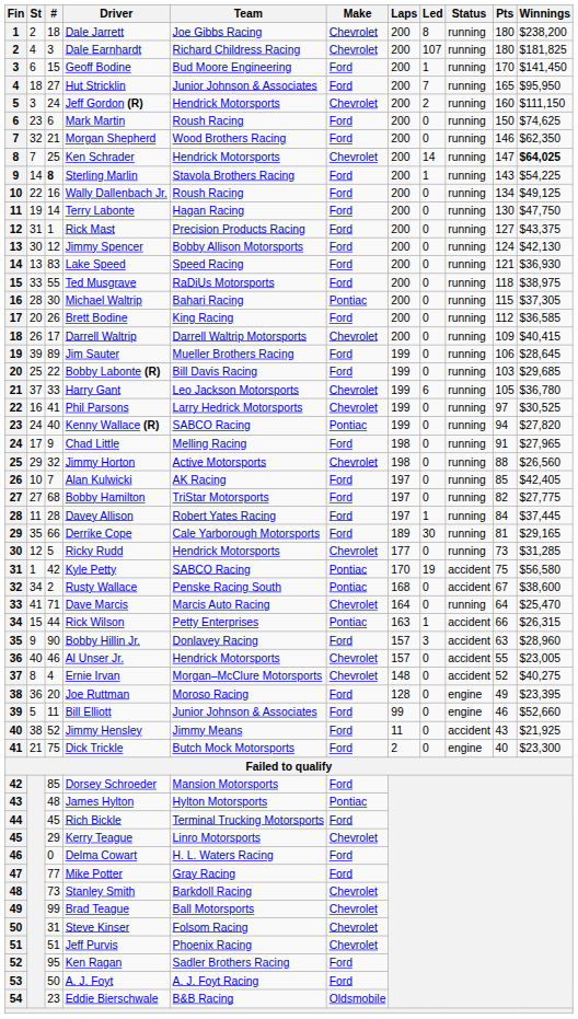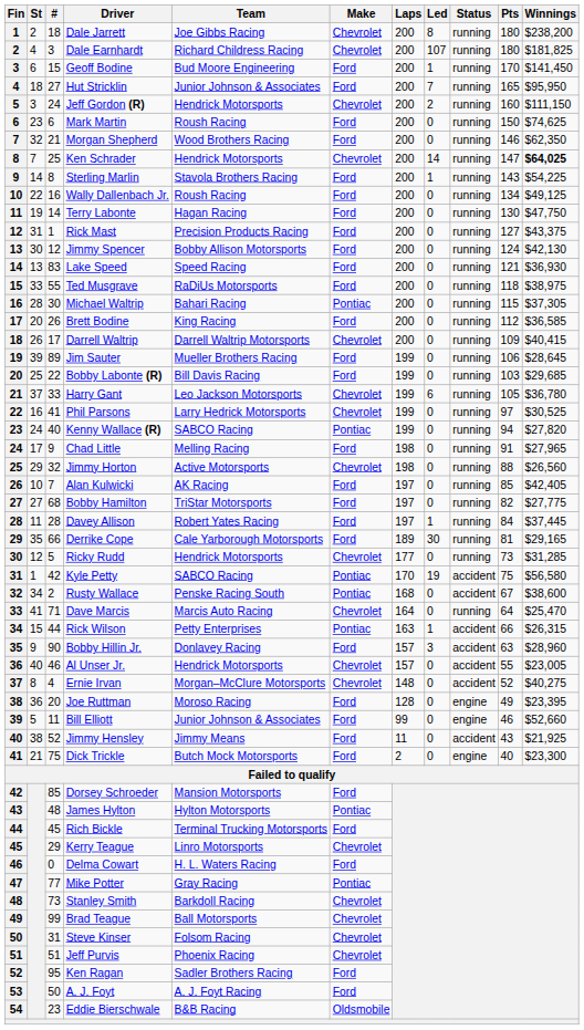 <table class="wikitable" style="font-size:95%">
 <tr>
 <th>Fin</th>
 <th>St</th>
 <th>#</th>
 <th>Driver</th>
 <th>Team</th>
 <th>Make</th>
 <th>Laps</th>
 <th>Led</th>
 <th>Status</th>
 <th>Pts</th>
 <th>Winnings</th>
 </tr>
 <tr>
 <th>1</th>
 <td>2</td>
 <td>18</td>
 <td><a href='#'>Dale Jarrett</a></td>
 <td><a href='#'>Joe Gibbs Racing</a></td>
 <td><a href='#'>Chevrolet</a></td>
 <td>200</td>
 <td>8</td>
 <td>running</td>
 <td>180</td>
 <td>$238,200</td>
 </tr>
 <tr>
 <th>2</th>
 <td>4</td>
 <td>3</td>
 <td><a href='#'>Dale Earnhardt</a></td>
 <td><a href='#'>Richard Childress Racing</a></td>
 <td><a href='#'>Chevrolet</a></td>
 <td>200</td>
 <td>107</td>
 <td>running</td>
 <td>180</td>
 <td>$181,825</td>
 </tr>
 <tr>
 <th>3</th>
 <td>6</td>
 <td>15</td>
 <td><a href='#'>Geoff Bodine</a></td>
 <td><a href='#'>Bud Moore Engineering</a></td>
 <td><a href='#'>Ford</a></td>
 <td>200</td>
 <td>1</td>
 <td>running</td>
 <td>170</td>
 <td>$141,450</td>
 </tr>
 <tr>
 <th>4</th>
 <td>18</td>
 <td>27</td>
 <td><a href='#'>Hut Stricklin</a></td>
 <td><a href='#'>Junior Johnson & Associates</a></td>
 <td><a href='#'>Ford</a></td>
 <td>200</td>
 <td>7</td>
 <td>running</td>
 <td>165</td>
 <td>$95,950</td>
 </tr>
 <tr>
 <th>5</th>
 <td>3</td>
 <td>24</td>
 <td><a href='#'>Jeff Gordon</a> <strong>(R)</strong></td>
 <td><a href='#'>Hendrick Motorsports</a></td>
 <td><a href='#'>Chevrolet</a></td>
 <td>200</td>
 <td>2</td>
 <td>running</td>
 <td>160</td>
 <td>$111,150</td>
 </tr>
 <tr>
 <th>6</th>
 <td>23</td>
 <td>6</td>
 <td><a href='#'>Mark Martin</a></td>
 <td><a href='#'>Roush Racing</a></td>
 <td><a href='#'>Ford</a></td>
 <td>200</td>
 <td>0</td>
 <td>running</td>
 <td>150</td>
 <td>$74,625</td>
 </tr>
 <tr>
 <th>7</th>
 <td>32</td>
 <td>21</td>
 <td><a href='#'>Morgan Shepherd</a></td>
 <td><a href='#'>Wood Brothers Racing</a></td>
 <td><a href='#'>Ford</a></td>
 <td>200</td>
 <td>0</td>
 <td>running</td>
 <td>146</td>
 <td>$62,350</td>
 </tr>
 <tr>
 <th>8</th>
 <td>7</td>
 <td>25</td>
 <td><a href='#'>Ken Schrader</a></td>
 <td><a href='#'>Hendrick Motorsports</a></td>
 <td><a href='#'>Chevrolet</a></td>
 <td>200</td>
 <td>14</td>
 <td>running</td>
 <td>147</td>
 <td><strong>$64,025</strong></td>
 </tr>
 <tr>
 <th>9</th>
 <td>14</td>
-<td><strong>8</strong></td>
+<td>8</td>
 <td><a href='#'>Sterling Marlin</a></td>
 <td><a href='#'>Stavola Brothers Racing</a></td>
 <td><a href='#'>Ford</a></td>
 <td>200</td>
 <td>1</td>
 <td>running</td>
 <td>143</td>
 <td>$54,225</td>
 </tr>
 <tr>
 <th>10</th>
 <td>22</td>
 <td>16</td>
 <td><a href='#'>Wally Dallenbach Jr.</a></td>
 <td><a href='#'>Roush Racing</a></td>
 <td><a href='#'>Ford</a></td>
 <td>200</td>
 <td>0</td>
 <td>running</td>
 <td>134</td>
 <td>$49,125</td>
 </tr>
 <tr>
 <th>11</th>
 <td>19</td>
 <td>14</td>
 <td><a href='#'>Terry Labonte</a></td>
 <td><a href='#'>Hagan Racing</a></td>
 <td><a href='#'>Ford</a></td>
 <td>200</td>
 <td>0</td>
 <td>running</td>
 <td>130</td>
 <td>$47,750</td>
 </tr>
 <tr>
 <th>12</th>
 <td>31</td>
 <td>1</td>
 <td><a href='#'>Rick Mast</a></td>
 <td><a href='#'>Precision Products Racing</a></td>
 <td><a href='#'>Ford</a></td>
 <td>200</td>
 <td>0</td>
 <td>running</td>
 <td>127</td>
 <td>$43,375</td>
 </tr>
 <tr>
 <th>13</th>
 <td>30</td>
 <td>12</td>
 <td><a href='#'>Jimmy Spencer</a></td>
 <td><a href='#'>Bobby Allison Motorsports</a></td>
 <td><a href='#'>Ford</a></td>
 <td>200</td>
 <td>0</td>
 <td>running</td>
 <td>124</td>
 <td>$42,130</td>
 </tr>
 <tr>
 <th>14</th>
 <td>13</td>
 <td>83</td>
 <td><a href='#'>Lake Speed</a></td>
 <td><a href='#'>Speed Racing</a></td>
 <td><a href='#'>Ford</a></td>
 <td>200</td>
 <td>0</td>
 <td>running</td>
 <td>121</td>
 <td>$36,930</td>
 </tr>
 <tr>
 <th>15</th>
 <td>33</td>
 <td>55</td>
 <td><a href='#'>Ted Musgrave</a></td>
 <td><a href='#'>RaDiUs Motorsports</a></td>
 <td><a href='#'>Ford</a></td>
 <td>200</td>
 <td>0</td>
 <td>running</td>
 <td>118</td>
 <td>$38,975</td>
 </tr>
 <tr>
 <th>16</th>
 <td>28</td>
 <td>30</td>
 <td><a href='#'>Michael Waltrip</a></td>
 <td><a href='#'>Bahari Racing</a></td>
 <td><a href='#'>Pontiac</a></td>
 <td>200</td>
 <td>0</td>
 <td>running</td>
 <td>115</td>
 <td>$37,305</td>
 </tr>
 <tr>
 <th>17</th>
 <td>20</td>
 <td>26</td>
 <td><a href='#'>Brett Bodine</a></td>
 <td><a href='#'>King Racing</a></td>
 <td><a href='#'>Ford</a></td>
 <td>200</td>
 <td>0</td>
 <td>running</td>
 <td>112</td>
 <td>$36,585</td>
 </tr>
 <tr>
 <th>18</th>
 <td>26</td>
 <td>17</td>
 <td><a href='#'>Darrell Waltrip</a></td>
 <td><a href='#'>Darrell Waltrip Motorsports</a></td>
 <td><a href='#'>Chevrolet</a></td>
 <td>200</td>
 <td>0</td>
 <td>running</td>
 <td>109</td>
 <td>$40,415</td>
 </tr>
 <tr>
 <th>19</th>
 <td>39</td>
 <td>89</td>
 <td><a href='#'>Jim Sauter</a></td>
 <td><a href='#'>Mueller Brothers Racing</a></td>
 <td><a href='#'>Ford</a></td>
 <td>199</td>
 <td>0</td>
 <td>running</td>
 <td>106</td>
 <td>$28,645</td>
 </tr>
 <tr>
 <th>20</th>
 <td>25</td>
 <td>22</td>
 <td><a href='#'>Bobby Labonte</a> <strong>(R)</strong></td>
 <td><a href='#'>Bill Davis Racing</a></td>
 <td><a href='#'>Ford</a></td>
 <td>199</td>
 <td>0</td>
 <td>running</td>
 <td>103</td>
 <td>$29,685</td>
 </tr>
 <tr>
 <th>21</th>
 <td>37</td>
 <td>33</td>
 <td><a href='#'>Harry Gant</a></td>
 <td><a href='#'>Leo Jackson Motorsports</a></td>
 <td><a href='#'>Chevrolet</a></td>
 <td>199</td>
 <td>6</td>
 <td>running</td>
 <td>105</td>
 <td>$36,780</td>
 </tr>
 <tr>
 <th>22</th>
 <td>16</td>
 <td>41</td>
 <td><a href='#'>Phil Parsons</a></td>
 <td><a href='#'>Larry Hedrick Motorsports</a></td>
 <td><a href='#'>Chevrolet</a></td>
 <td>199</td>
 <td>0</td>
 <td>running</td>
 <td>97</td>
 <td>$30,525</td>
 </tr>
 <tr>
 <th>23</th>
 <td>24</td>
 <td>40</td>
 <td><a href='#'>Kenny Wallace</a> <strong>(R)</strong></td>
 <td><a href='#'>SABCO Racing</a></td>
 <td><a href='#'>Pontiac</a></td>
 <td>199</td>
 <td>0</td>
 <td>running</td>
 <td>94</td>
 <td>$27,820</td>
 </tr>
 <tr>
 <th>24</th>
 <td>17</td>
 <td>9</td>
 <td><a href='#'>Chad Little</a></td>
 <td><a href='#'>Melling Racing</a></td>
 <td><a href='#'>Ford</a></td>
 <td>198</td>
 <td>0</td>
 <td>running</td>
 <td>91</td>
 <td>$27,965</td>
 </tr>
 <tr>
 <th>25</th>
 <td>29</td>
 <td>32</td>
 <td><a href='#'>Jimmy Horton</a></td>
 <td><a href='#'>Active Motorsports</a></td>
 <td><a href='#'>Chevrolet</a></td>
 <td>198</td>
 <td>0</td>
 <td>running</td>
 <td>88</td>
 <td>$26,560</td>
 </tr>
 <tr>
 <th>26</th>
 <td>10</td>
 <td>7</td>
 <td><a href='#'>Alan Kulwicki</a></td>
 <td><a href='#'>AK Racing</a></td>
 <td><a href='#'>Ford</a></td>
 <td>197</td>
 <td>0</td>
 <td>running</td>
 <td>85</td>
 <td>$42,405</td>
 </tr>
 <tr>
 <th>27</th>
 <td>27</td>
 <td>68</td>
 <td><a href='#'>Bobby Hamilton</a></td>
 <td><a href='#'>TriStar Motorsports</a></td>
 <td><a href='#'>Ford</a></td>
 <td>197</td>
 <td>0</td>
 <td>running</td>
 <td>82</td>
 <td>$27,775</td>
 </tr>
 <tr>
 <th>28</th>
 <td>11</td>
 <td>28</td>
 <td><a href='#'>Davey Allison</a></td>
 <td><a href='#'>Robert Yates Racing</a></td>
 <td><a href='#'>Ford</a></td>
 <td>197</td>
 <td>1</td>
 <td>running</td>
 <td>84</td>
 <td>$37,445</td>
 </tr>
 <tr>
 <th>29</th>
 <td>35</td>
 <td>66</td>
 <td><a href='#'>Derrike Cope</a></td>
 <td><a href='#'>Cale Yarborough Motorsports</a></td>
 <td><a href='#'>Ford</a></td>
 <td>189</td>
 <td>30</td>
 <td>running</td>
 <td>81</td>
 <td>$29,165</td>
 </tr>
 <tr>
 <th>30</th>
 <td>12</td>
 <td>5</td>
 <td><a href='#'>Ricky Rudd</a></td>
 <td><a href='#'>Hendrick Motorsports</a></td>
 <td><a href='#'>Chevrolet</a></td>
 <td>177</td>
 <td>0</td>
 <td>running</td>
 <td>73</td>
 <td>$31,285</td>
 </tr>
 <tr>
 <th>31</th>
 <td>1</td>
 <td>42</td>
 <td><a href='#'>Kyle Petty</a></td>
 <td><a href='#'>SABCO Racing</a></td>
 <td><a href='#'>Pontiac</a></td>
 <td>170</td>
 <td>19</td>
 <td>accident</td>
 <td>75</td>
 <td>$56,580</td>
 </tr>
 <tr>
 <th>32</th>
 <td>34</td>
 <td>2</td>
 <td><a href='#'>Rusty Wallace</a></td>
 <td><a href='#'>Penske Racing South</a></td>
 <td><a href='#'>Pontiac</a></td>
 <td>168</td>
 <td>0</td>
 <td>accident</td>
 <td>67</td>
 <td>$38,600</td>
 </tr>
 <tr>
 <th>33</th>
 <td>41</td>
 <td>71</td>
 <td><a href='#'>Dave Marcis</a></td>
 <td><a href='#'>Marcis Auto Racing</a></td>
 <td><a href='#'>Chevrolet</a></td>
 <td>164</td>
 <td>0</td>
 <td>running</td>
 <td>64</td>
 <td>$25,470</td>
 </tr>
 <tr>
 <th>34</th>
 <td>15</td>
 <td>44</td>
 <td><a href='#'>Rick Wilson</a></td>
 <td><a href='#'>Petty Enterprises</a></td>
 <td><a href='#'>Pontiac</a></td>
 <td>163</td>
 <td>1</td>
 <td>accident</td>
 <td>66</td>
 <td>$26,315</td>
 </tr>
 <tr>
 <th>35</th>
 <td>9</td>
 <td>90</td>
 <td><a href='#'>Bobby Hillin Jr.</a></td>
 <td><a href='#'>Donlavey Racing</a></td>
 <td><a href='#'>Ford</a></td>
 <td>157</td>
 <td>3</td>
 <td>accident</td>
 <td>63</td>
 <td>$28,960</td>
 </tr>
 <tr>
 <th>36</th>
 <td>40</td>
 <td>46</td>
 <td><a href='#'>Al Unser Jr.</a></td>
 <td><a href='#'>Hendrick Motorsports</a></td>
 <td><a href='#'>Chevrolet</a></td>
 <td>157</td>
 <td>0</td>
 <td>accident</td>
 <td>55</td>
 <td>$23,005</td>
 </tr>
 <tr>
 <th>37</th>
 <td>8</td>
 <td>4</td>
 <td><a href='#'>Ernie Irvan</a></td>
 <td><a href='#'>Morgan–McClure Motorsports</a></td>
 <td><a href='#'>Chevrolet</a></td>
 <td>148</td>
 <td>0</td>
 <td>accident</td>
 <td>52</td>
 <td>$40,275</td>
 </tr>
 <tr>
 <th>38</th>
 <td>36</td>
 <td>20</td>
 <td><a href='#'>Joe Ruttman</a></td>
 <td><a href='#'>Moroso Racing</a></td>
 <td><a href='#'>Ford</a></td>
 <td>128</td>
 <td>0</td>
 <td>engine</td>
 <td>49</td>
 <td>$23,395</td>
 </tr>
 <tr>
 <th>39</th>
 <td>5</td>
 <td>11</td>
 <td><a href='#'>Bill Elliott</a></td>
 <td><a href='#'>Junior Johnson & Associates</a></td>
 <td><a href='#'>Ford</a></td>
 <td>99</td>
 <td>0</td>
 <td>engine</td>
 <td>46</td>
 <td>$52,660</td>
 </tr>
 <tr>
 <th>40</th>
 <td>38</td>
 <td>52</td>
 <td><a href='#'>Jimmy Hensley</a></td>
 <td><a href='#'>Jimmy Means</a></td>
 <td><a href='#'>Ford</a></td>
 <td>11</td>
 <td>0</td>
 <td>accident</td>
 <td>43</td>
 <td>$21,925</td>
 </tr>
 <tr>
 <th>41</th>
 <td>21</td>
 <td>75</td>
 <td><a href='#'>Dick Trickle</a></td>
 <td><a href='#'>Butch Mock Motorsports</a></td>
 <td><a href='#'>Ford</a></td>
 <td>2</td>
 <td>0</td>
 <td>engine</td>
 <td>40</td>
 <td>$23,300</td>
 </tr>
 <tr>
 <th colspan="11">Failed to qualify</th>
 </tr>
 <tr>
 <th>42</th>
 <th rowspan="13"></th>
 <td>85</td>
 <td><a href='#'>Dorsey Schroeder</a></td>
 <td><a href='#'>Mansion Motorsports</a></td>
 <td><a href='#'>Ford</a></td>
 <th colspan="5" rowspan="13"></th>
 </tr>
 <tr>
 <th>43</th>
 <td>48</td>
 <td><a href='#'>James Hylton</a></td>
 <td><a href='#'>Hylton Motorsports</a></td>
 <td><a href='#'>Pontiac</a></td>
 </tr>
 <tr>
 <th>44</th>
 <td>45</td>
 <td><a href='#'>Rich Bickle</a></td>
 <td><a href='#'>Terminal Trucking Motorsports</a></td>
 <td><a href='#'>Ford</a></td>
 </tr>
 <tr>
 <th>45</th>
 <td>29</td>
 <td><a href='#'>Kerry Teague</a></td>
 <td><a href='#'>Linro Motorsports</a></td>
 <td><a href='#'>Chevrolet</a></td>
 </tr>
 <tr>
 <th>46</th>
 <td>0</td>
 <td><a href='#'>Delma Cowart</a></td>
 <td><a href='#'>H. L. Waters Racing</a></td>
 <td><a href='#'>Ford</a></td>
 </tr>
 <tr>
 <th>47</th>
 <td>77</td>
 <td><a href='#'>Mike Potter</a></td>
 <td><a href='#'>Gray Racing</a></td>
-<td><a href='#'>Ford</a></td>
+<td><a href='#'>Pontiac</a></td>
 </tr>
 <tr>
 <th>48</th>
 <td>73</td>
 <td><a href='#'>Stanley Smith</a></td>
 <td><a href='#'>Barkdoll Racing</a></td>
 <td><a href='#'>Chevrolet</a></td>
 </tr>
 <tr>
 <th>49</th>
 <td>99</td>
 <td><a href='#'>Brad Teague</a></td>
 <td><a href='#'>Ball Motorsports</a></td>
 <td><a href='#'>Chevrolet</a></td>
 </tr>
 <tr>
 <th>50</th>
 <td>31</td>
 <td><a href='#'>Steve Kinser</a></td>
 <td><a href='#'>Folsom Racing</a></td>
 <td><a href='#'>Chevrolet</a></td>
 </tr>
 <tr>
 <th>51</th>
 <td>51</td>
 <td><a href='#'>Jeff Purvis</a></td>
 <td><a href='#'>Phoenix Racing</a></td>
 <td><a href='#'>Chevrolet</a></td>
 </tr>
 <tr>
 <th>52</th>
 <td>95</td>
 <td><a href='#'>Ken Ragan</a></td>
 <td><a href='#'>Sadler Brothers Racing</a></td>
 <td><a href='#'>Ford</a></td>
 </tr>
 <tr>
 <th>53</th>
 <td>50</td>
 <td><a href='#'>A. J. Foyt</a></td>
 <td><a href='#'>A. J. Foyt Racing</a></td>
 <td><a href='#'>Ford</a></td>
 </tr>
 <tr>
 <th>54</th>
 <td>23</td>
 <td><a href='#'>Eddie Bierschwale</a></td>
 <td><a href='#'>B&B Racing</a></td>
 <td><a href='#'>Oldsmobile</a></td>
 </tr>
 <tr>
 <th colspan="11"></th>
 </tr>
 </table>
